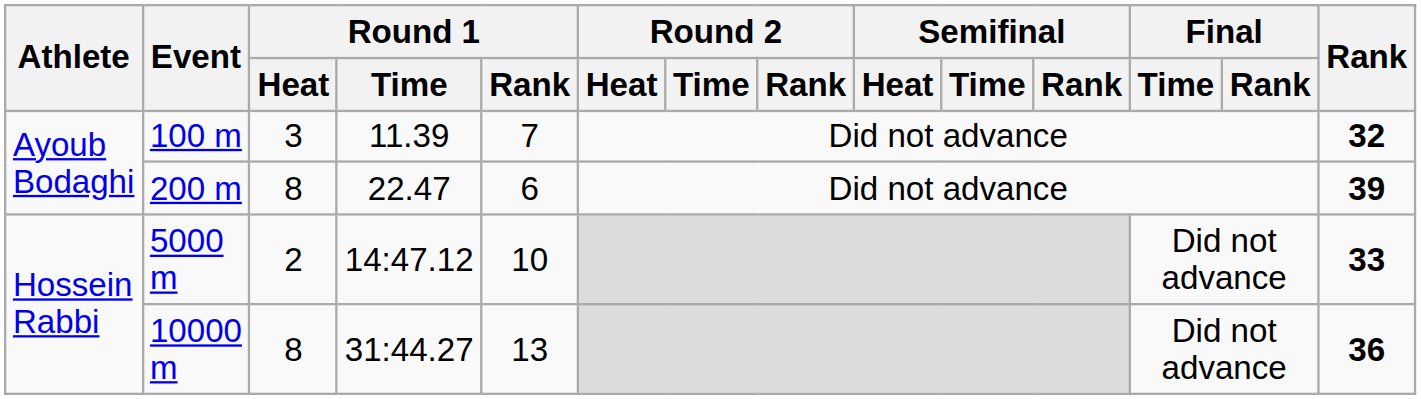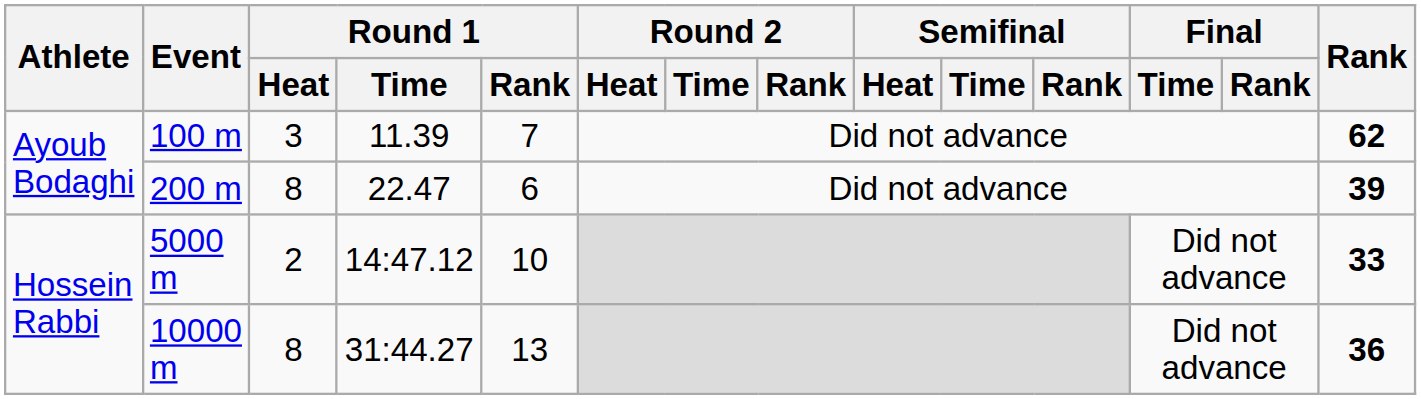 <table class="wikitable" width="98%" style="text-align:center; font-size:90%">
 <tr>
 <th rowspan="2" width="15%">Athlete</th>
 <th rowspan="2" width="13%">Event</th>
 <th colspan="3" width="15%">Round 1</th>
 <th colspan="3" width="15%">Round 2</th>
 <th colspan="3" width="15%">Semifinal</th>
 <th colspan="2" width="11%">Final</th>
 <th rowspan="2" width="4%">Rank</th>
 </tr>
 <tr>
 <th width="4%">Heat</th>
 <th width="6%">Time</th>
 <th>Rank</th>
 <th width="4%">Heat</th>
 <th width="6%">Time</th>
 <th>Rank</th>
 <th width="4%">Heat</th>
 <th width="6%">Time</th>
 <th>Rank</th>
 <th width="6%">Time</th>
 <th>Rank</th>
 </tr>
 <tr>
 <td rowspan=2 align="left"><a href='#'>Ayoub Bodaghi</a></td>
 <td align="left"><a href='#'>100 m</a></td>
 <td>3</td>
 <td>11.39</td>
 <td>7</td>
 <td colspan=8 align=center>Did not advance</td>
-<td><strong>32</strong></td>
+<td><strong>62</strong></td>
 </tr>
 <tr>
 <td align="left"><a href='#'>200 m</a></td>
 <td>8</td>
 <td>22.47</td>
 <td>6</td>
 <td colspan=8 align=center>Did not advance</td>
 <td><strong>39</strong></td>
 </tr>
 <tr>
 <td rowspan=2 align="left"><a href='#'>Hossein Rabbi</a></td>
 <td align="left"><a href='#'>5000 m</a></td>
 <td>2</td>
 <td>14:47.12</td>
 <td>10</td>
 <td colspan=6 bgcolor=#DCDCDC></td>
 <td colspan=2 align=center>Did not advance</td>
 <td><strong>33</strong></td>
 </tr>
 <tr>
 <td align="left"><a href='#'>10000 m</a></td>
 <td>8</td>
 <td>31:44.27</td>
 <td>13</td>
 <td colspan=6 bgcolor=#DCDCDC></td>
 <td colspan=2 align=center>Did not advance</td>
 <td><strong>36</strong></td>
 </tr>
 </table>
